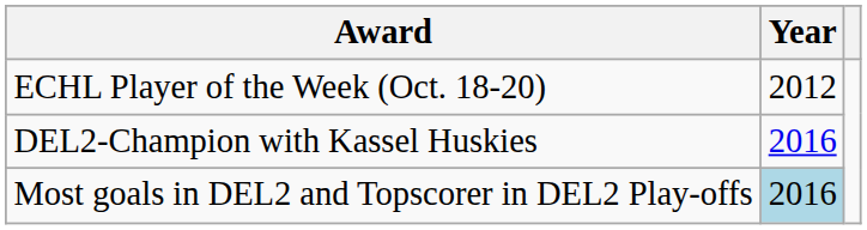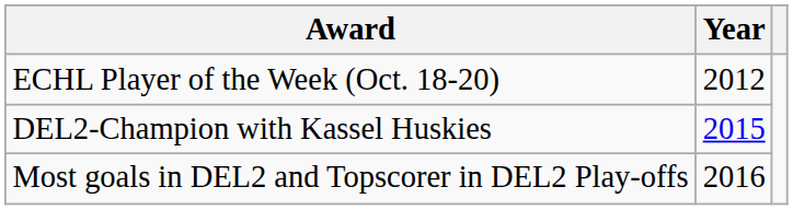 <table class="wikitable">
 <tr>
 <th>Award</th>
 <th>Year</th>
 <th></th>
 </tr>
 <tr>
 <td>ECHL Player of the Week (Oct. 18-20)</td>
 <td>2012</td>
 </tr>
 <tr>
 <td>DEL2-Champion with Kassel Huskies</td>
-<td><a href='#'>2016</a></td>
+<td><a href='#'>2015</a></td>
 </tr>
 <tr>
 <td>Most goals in DEL2 and Topscorer in DEL2 Play-offs</td>
-<td style="background: lightblue;">2016</td>
+<td>2016</td>
 </tr>
 </table>
